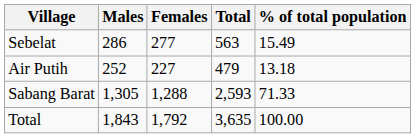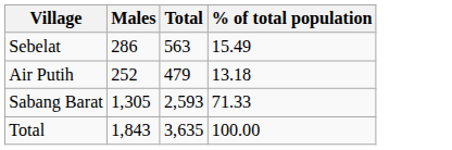 <table class="wikitable sortable">
 <tr>
 <th>Village</th>
 <th>Males</th>
-<th>Females</th>
 <th>Total</th>
 <th>% of total population</th>
 </tr>
 <tr>
 <td>Sebelat</td>
 <td>286</td>
-<td>277</td>
 <td>563</td>
 <td>15.49</td>
 </tr>
 <tr>
 <td>Air Putih</td>
 <td>252</td>
-<td>227</td>
 <td>479</td>
 <td>13.18</td>
 </tr>
 <tr>
 <td>Sabang Barat</td>
 <td>1,305</td>
-<td>1,288</td>
 <td>2,593</td>
 <td>71.33</td>
 </tr>
 <tr>
 <td>Total</td>
 <td>1,843</td>
-<td>1,792</td>
 <td>3,635</td>
 <td>100.00</td>
 </tr>
 </table>
